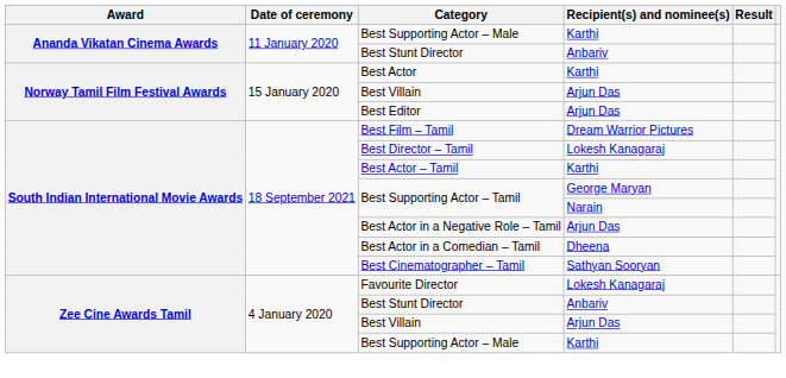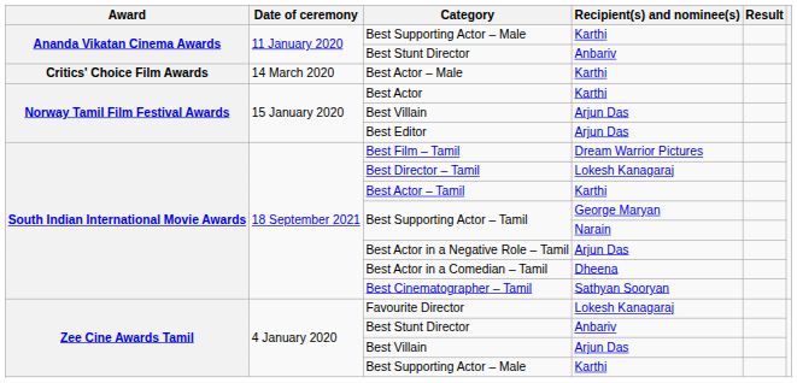 <table class="wikitable plainrowheaders sortable">
 <tr>
 <th scope="col">Award</th>
 <th scope="col">Date of ceremony</th>
 <th scope="col">Category</th>
 <th scope="col">Recipient(s) and nominee(s)</th>
 <th scope="col">Result</th>
 <th scope="col" class="unsortable"></th>
 </tr>
 <tr>
 <th rowspan="2" scope="row"><a href='#'>Ananda Vikatan Cinema Awards</a></th>
 <td rowspan="2"><a href='#'>11 January 2020</a></td>
 <td>Best Supporting Actor – Male</td>
 <td><a href='#'>Karthi</a></td>
 <td></td>
 <td style="text-align:center;" rowspan="2"></td>
 </tr>
 <tr>
 <td>Best Stunt Director</td>
 <td><a href='#'>Anbariv</a></td>
 <td></td>
+</tr>
+<tr>
+<th scope="row">Critics' Choice Film Awards</th>
+<td>14 March 2020</td>
+<td>Best Actor – Male</td>
+<td><a href='#'>Karthi</a></td>
+<td></td>
+<td style="text-align:center;"><br></td>
 </tr>
 <tr>
 <th rowspan="3" scope="row"><a href='#'>Norway Tamil Film Festival Awards</a></th>
 <td rowspan="3">15 January 2020</td>
 <td>Best Actor</td>
 <td><a href='#'>Karthi</a></td>
 <td></td>
 <td rowspan="3" style="text-align:center;"></td>
 </tr>
 <tr>
 <td>Best Villain</td>
 <td><a href='#'>Arjun Das</a></td>
 <td></td>
 </tr>
 <tr>
 <td>Best Editor</td>
 <td><a href='#'>Arjun Das</a></td>
 <td></td>
 </tr>
 <tr>
 <th rowspan="8" scope="row"><a href='#'>South Indian International Movie Awards</a></th>
 <td rowspan="8"><a href='#'>18 September 2021</a></td>
 <td><a href='#'>Best Film – Tamil</a></td>
 <td><a href='#'>Dream Warrior Pictures</a></td>
 <td></td>
 <td rowspan="8" style="text-align:center;"><br></td>
 </tr>
 <tr>
 <td><a href='#'>Best Director – Tamil</a></td>
 <td><a href='#'>Lokesh Kanagaraj</a></td>
 <td></td>
 </tr>
 <tr>
 <td><a href='#'>Best Actor – Tamil</a></td>
 <td><a href='#'>Karthi</a></td>
 <td></td>
 </tr>
 <tr>
 <td rowspan="2">Best Supporting Actor – Tamil</td>
 <td><a href='#'>George Maryan</a></td>
 <td></td>
 </tr>
 <tr>
 <td><a href='#'>Narain</a></td>
 <td></td>
 </tr>
 <tr>
 <td>Best Actor in a Negative Role – Tamil</td>
 <td><a href='#'>Arjun Das</a></td>
 <td></td>
 </tr>
 <tr>
 <td>Best Actor in a Comedian – Tamil</td>
 <td><a href='#'>Dheena</a></td>
 <td></td>
 </tr>
 <tr>
 <td><a href='#'>Best Cinematographer – Tamil</a></td>
 <td><a href='#'>Sathyan Sooryan</a></td>
 <td></td>
 </tr>
 <tr>
 <th rowspan="4" scope="row"><a href='#'>Zee Cine Awards Tamil</a></th>
 <td rowspan="4">4 January 2020</td>
 <td>Favourite Director</td>
 <td><a href='#'>Lokesh Kanagaraj</a></td>
 <td></td>
 <td rowspan="4" style="text-align:center;"><br></td>
 </tr>
 <tr>
 <td>Best Stunt Director</td>
 <td><a href='#'>Anbariv</a></td>
 <td></td>
 </tr>
 <tr>
 <td>Best Villain</td>
 <td><a href='#'>Arjun Das</a></td>
 <td></td>
 </tr>
 <tr>
 <td>Best Supporting Actor – Male</td>
 <td><a href='#'>Karthi</a></td>
 <td></td>
 </tr>
 </table>
